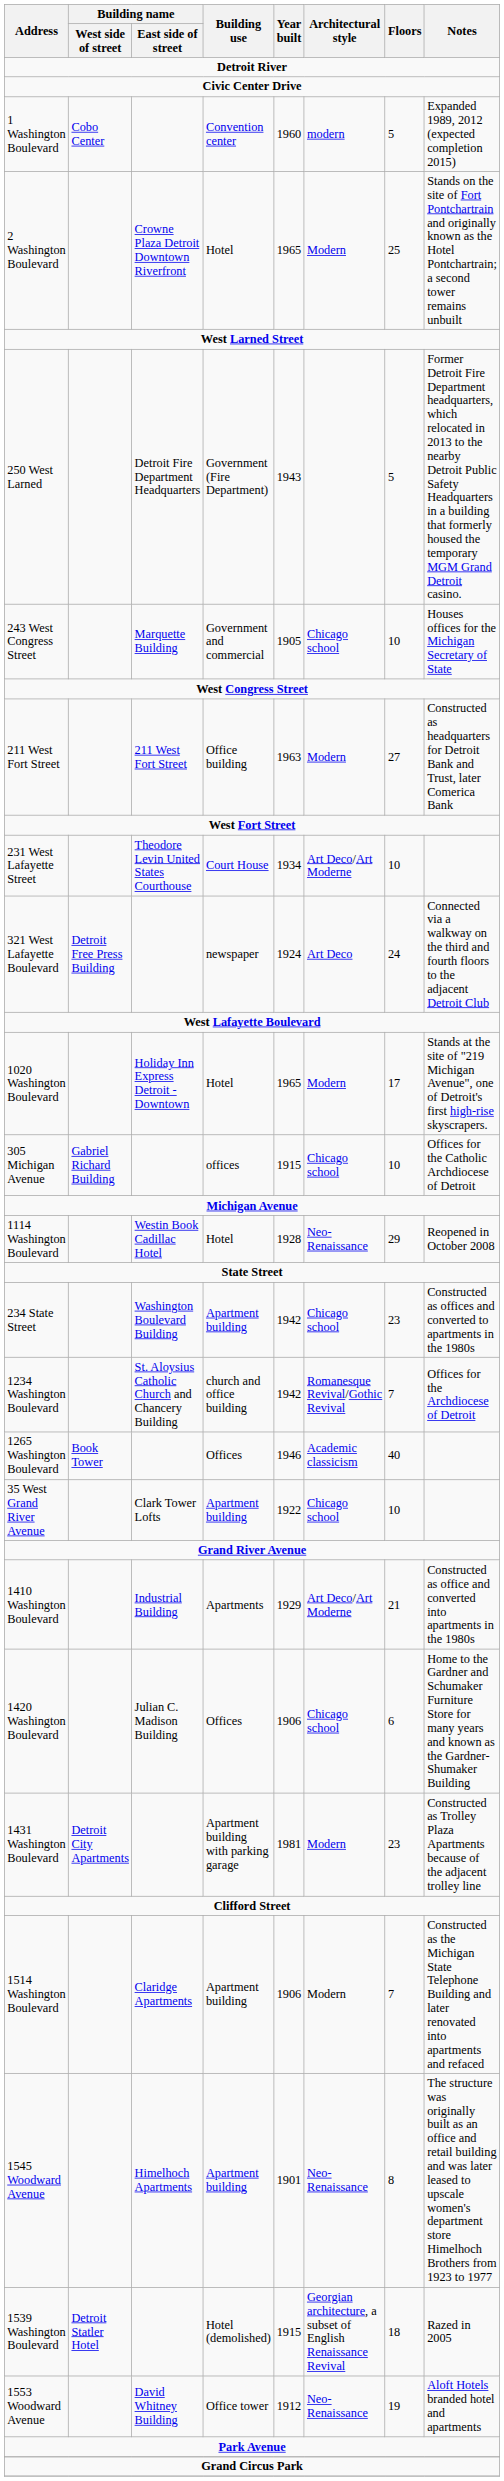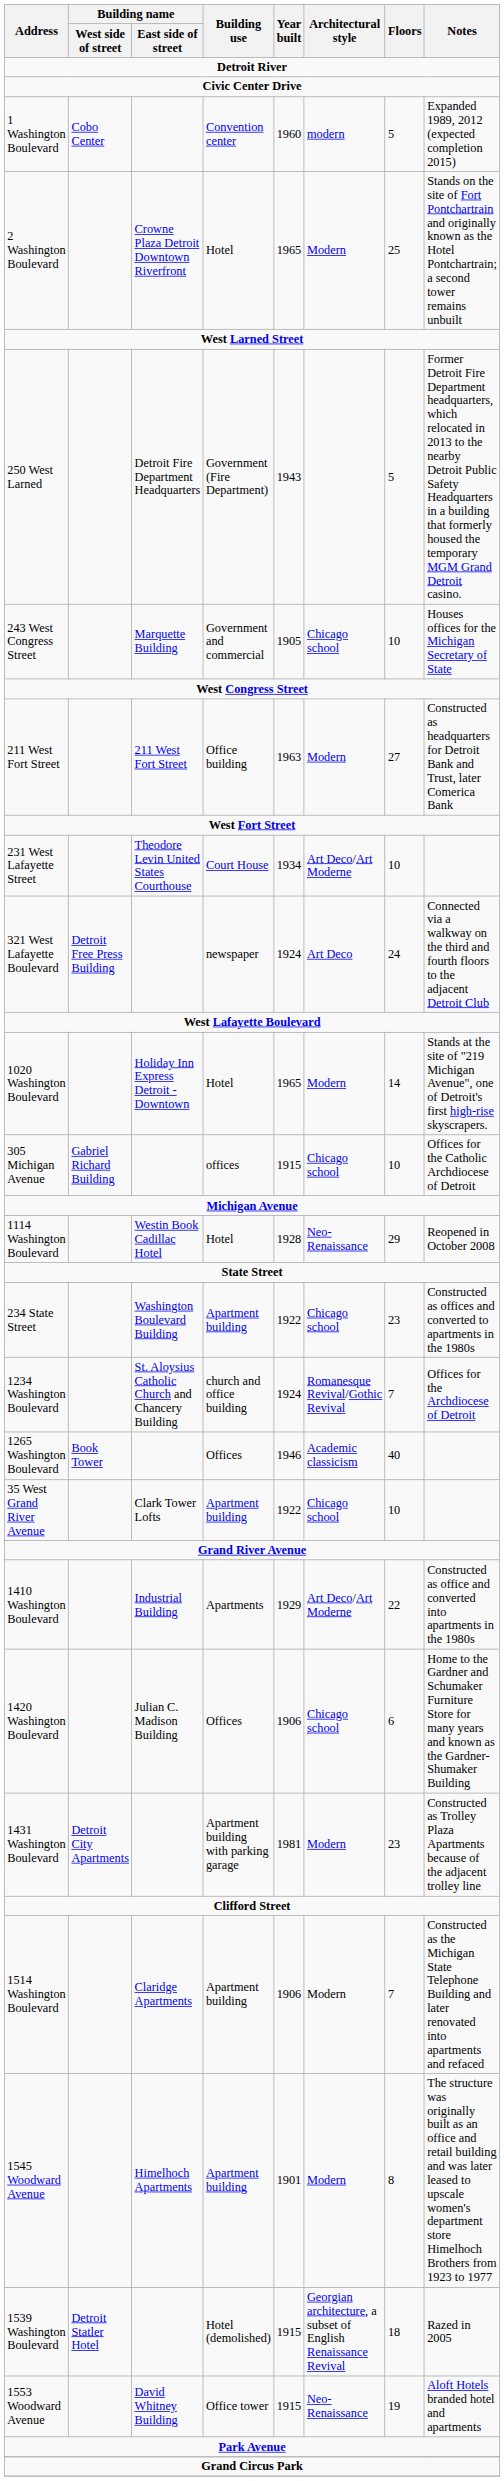 <table class="wikitable">
 <tr>
 <th rowspan="2" align=center>Address</th>
 <th colspan="2" align=center>Building name</th>
 <th rowspan="2" align=center>Building use</th>
 <th rowspan="2" align=center>Year built</th>
 <th rowspan="2" align=center>Architectural style</th>
 <th rowspan="2" align=center>Floors</th>
 <th rowspan="2" align=center>Notes</th>
 </tr>
 <tr>
 <th>West side of street</th>
 <th>East side of street</th>
 </tr>
 <tr>
 <td colspan="10" align=center><strong>Detroit River</strong></td>
 </tr>
 <tr>
 <td colspan="10" align=center><strong>Civic Center Drive</strong></td>
 </tr>
 <tr>
 <td>1 Washington Boulevard</td>
 <td><a href='#'>Cobo Center</a></td>
 <td></td>
 <td><a href='#'>Convention center</a></td>
 <td>1960</td>
 <td><a href='#'>modern</a></td>
 <td>5</td>
 <td>Expanded 1989, 2012 (expected completion 2015)</td>
 </tr>
 <tr>
 <td>2 Washington Boulevard</td>
 <td></td>
 <td><a href='#'>Crowne Plaza Detroit Downtown Riverfront</a></td>
 <td>Hotel</td>
 <td>1965</td>
 <td><a href='#'>Modern</a></td>
 <td>25</td>
 <td>Stands on the site of <a href='#'>Fort Pontchartrain</a> and originally known as the Hotel Pontchartrain; a second tower remains unbuilt</td>
 </tr>
 <tr>
 <td colspan="10" align=center><strong>West <a href='#'>Larned Street</a></strong></td>
 </tr>
 <tr>
 <td>250 West Larned</td>
 <td></td>
 <td>Detroit Fire Department Headquarters</td>
 <td>Government (Fire Department)</td>
 <td>1943</td>
 <td></td>
 <td>5</td>
 <td>Former Detroit Fire Department headquarters, which relocated in 2013 to the nearby Detroit Public Safety Headquarters in a building that formerly housed the temporary <a href='#'>MGM Grand Detroit</a> casino.</td>
 </tr>
 <tr>
 <td>243 West Congress Street</td>
 <td></td>
 <td><a href='#'>Marquette Building</a></td>
 <td>Government and commercial</td>
 <td>1905</td>
 <td><a href='#'>Chicago school</a></td>
 <td>10</td>
 <td>Houses offices for the <a href='#'>Michigan Secretary of State</a></td>
 </tr>
 <tr>
 <td colspan="10" align=center><strong>West <a href='#'>Congress Street</a></strong></td>
 </tr>
 <tr>
 <td>211 West Fort Street</td>
 <td></td>
 <td><a href='#'>211 West Fort Street</a></td>
 <td>Office building</td>
 <td>1963</td>
 <td><a href='#'>Modern</a></td>
 <td>27</td>
 <td>Constructed as headquarters for Detroit Bank and Trust, later Comerica Bank</td>
 </tr>
 <tr>
 <td colspan="10" align=center><strong>West <a href='#'>Fort Street</a></strong></td>
 </tr>
 <tr>
 <td>231 West Lafayette Street</td>
 <td></td>
 <td><a href='#'>Theodore Levin United States Courthouse</a></td>
 <td><a href='#'>Court House</a></td>
 <td>1934</td>
 <td><a href='#'>Art Deco</a>/<a href='#'>Art Moderne</a></td>
 <td>10</td>
 <td></td>
 </tr>
 <tr>
 <td>321 West Lafayette Boulevard</td>
 <td><a href='#'>Detroit Free Press Building</a></td>
 <td></td>
 <td>newspaper</td>
 <td>1924</td>
 <td><a href='#'>Art Deco</a></td>
 <td>24</td>
 <td>Connected via a walkway on the third and fourth floors to the adjacent <a href='#'>Detroit Club</a></td>
 </tr>
 <tr>
 <td colspan="10" align=center><strong>West <a href='#'>Lafayette Boulevard</a></strong></td>
 </tr>
 <tr>
 <td>1020 Washington Boulevard</td>
 <td></td>
 <td><a href='#'>Holiday Inn Express Detroit - Downtown</a></td>
 <td>Hotel</td>
 <td>1965</td>
 <td><a href='#'>Modern</a></td>
-<td>17</td>
+<td>14</td>
 <td>Stands at the site of "219 Michigan Avenue", one of Detroit's first <a href='#'>high-rise</a> skyscrapers.</td>
 </tr>
 <tr>
 <td>305 Michigan Avenue</td>
 <td><a href='#'>Gabriel Richard Building</a></td>
 <td></td>
 <td>offices</td>
 <td>1915</td>
 <td><a href='#'>Chicago school</a></td>
 <td>10</td>
 <td>Offices for the Catholic Archdiocese of Detroit</td>
 </tr>
 <tr>
 <td colspan="10" align=center><strong><a href='#'>Michigan Avenue</a></strong></td>
 </tr>
 <tr>
 <td>1114 Washington Boulevard</td>
 <td></td>
 <td><a href='#'>Westin Book Cadillac Hotel</a></td>
 <td>Hotel</td>
 <td>1928</td>
 <td><a href='#'>Neo-Renaissance</a></td>
 <td>29</td>
 <td>Reopened in October 2008</td>
 </tr>
 <tr>
 <td colspan="10" align=center><strong>State Street</strong></td>
 </tr>
 <tr>
 <td>234 State Street</td>
 <td></td>
 <td><a href='#'>Washington Boulevard Building</a></td>
 <td><a href='#'>Apartment building</a></td>
-<td>1942</td>
+<td>1922</td>
 <td><a href='#'>Chicago school</a></td>
 <td>23</td>
 <td>Constructed as offices and converted to apartments in the 1980s</td>
 </tr>
 <tr>
 <td>1234 Washington Boulevard</td>
 <td></td>
 <td><a href='#'>St. Aloysius Catholic Church</a> and Chancery Building</td>
 <td>church and office building</td>
-<td>1942</td>
+<td>1924</td>
 <td><a href='#'>Romanesque Revival</a>/<a href='#'>Gothic Revival</a></td>
 <td>7</td>
 <td>Offices for the <a href='#'>Archdiocese of Detroit</a></td>
 </tr>
 <tr>
 <td>1265 Washington Boulevard</td>
 <td><a href='#'>Book Tower</a></td>
 <td></td>
 <td>Offices</td>
 <td>1946</td>
 <td><a href='#'>Academic classicism</a></td>
 <td>40</td>
 <td></td>
 </tr>
 <tr>
 <td>35 West <a href='#'>Grand River Avenue</a></td>
 <td></td>
 <td>Clark Tower Lofts</td>
 <td><a href='#'>Apartment building</a></td>
 <td>1922</td>
 <td><a href='#'>Chicago school</a></td>
 <td>10</td>
 <td></td>
 </tr>
 <tr>
 <td colspan="10" align=center><strong><a href='#'>Grand River Avenue</a></strong></td>
 </tr>
 <tr>
 <td>1410 Washington Boulevard</td>
 <td></td>
 <td><a href='#'>Industrial Building</a></td>
 <td>Apartments</td>
 <td>1929</td>
 <td><a href='#'>Art Deco</a>/<a href='#'>Art Moderne</a></td>
-<td>21</td>
+<td>22</td>
 <td>Constructed as office and converted into apartments in the 1980s</td>
 </tr>
 <tr>
 <td>1420 Washington Boulevard</td>
 <td></td>
 <td>Julian C. Madison Building</td>
 <td>Offices</td>
 <td>1906</td>
 <td><a href='#'>Chicago school</a></td>
 <td>6</td>
 <td>Home to the Gardner and Schumaker Furniture Store for many years and known as the Gardner-Shumaker Building</td>
 </tr>
 <tr>
 <td>1431 Washington Boulevard</td>
 <td><a href='#'>Detroit City Apartments</a></td>
 <td></td>
 <td>Apartment building with parking garage</td>
 <td>1981</td>
 <td><a href='#'>Modern</a></td>
 <td>23</td>
 <td>Constructed as Trolley Plaza Apartments because of the adjacent trolley line</td>
 </tr>
 <tr>
 <td colspan="10" align=center><strong>Clifford Street</strong></td>
 </tr>
 <tr>
 <td>1514 Washington Boulevard</td>
 <td></td>
 <td><a href='#'>Claridge Apartments</a></td>
 <td>Apartment building</td>
 <td>1906</td>
 <td>Modern</td>
 <td>7</td>
 <td>Constructed as the Michigan State Telephone Building and later renovated into apartments and refaced</td>
 </tr>
 <tr>
 <td>1545 <a href='#'>Woodward Avenue</a></td>
 <td></td>
 <td><a href='#'>Himelhoch Apartments</a></td>
 <td><a href='#'>Apartment building</a></td>
 <td>1901</td>
-<td><a href='#'>Neo-Renaissance</a></td>
+<td><a href='#'>Modern</a></td>
 <td>8</td>
 <td>The structure was originally built as an office and retail building and was later leased to upscale women's department store Himelhoch Brothers from 1923 to 1977</td>
 </tr>
 <tr>
 <td>1539 Washington Boulevard</td>
 <td><a href='#'>Detroit Statler Hotel</a></td>
 <td></td>
 <td>Hotel (demolished)</td>
 <td>1915</td>
 <td><a href='#'>Georgian architecture</a>, a subset of English <a href='#'>Renaissance Revival</a></td>
 <td>18</td>
 <td>Razed in 2005</td>
 </tr>
 <tr>
 <td>1553 Woodward Avenue</td>
 <td></td>
 <td><a href='#'>David Whitney Building</a></td>
 <td>Office tower</td>
-<td>1912</td>
+<td>1915</td>
 <td><a href='#'>Neo-Renaissance</a></td>
 <td>19</td>
 <td><a href='#'>Aloft Hotels</a> branded hotel and apartments</td>
 </tr>
 <tr>
 <td colspan="10" align=center><strong><a href='#'>Park Avenue</a></strong></td>
 </tr>
 <tr>
 </tr>
 <tr>
 <td colspan="10" align=center><strong>Grand Circus Park</strong></td>
 </tr>
 <tr>
 </tr>
 </table>
